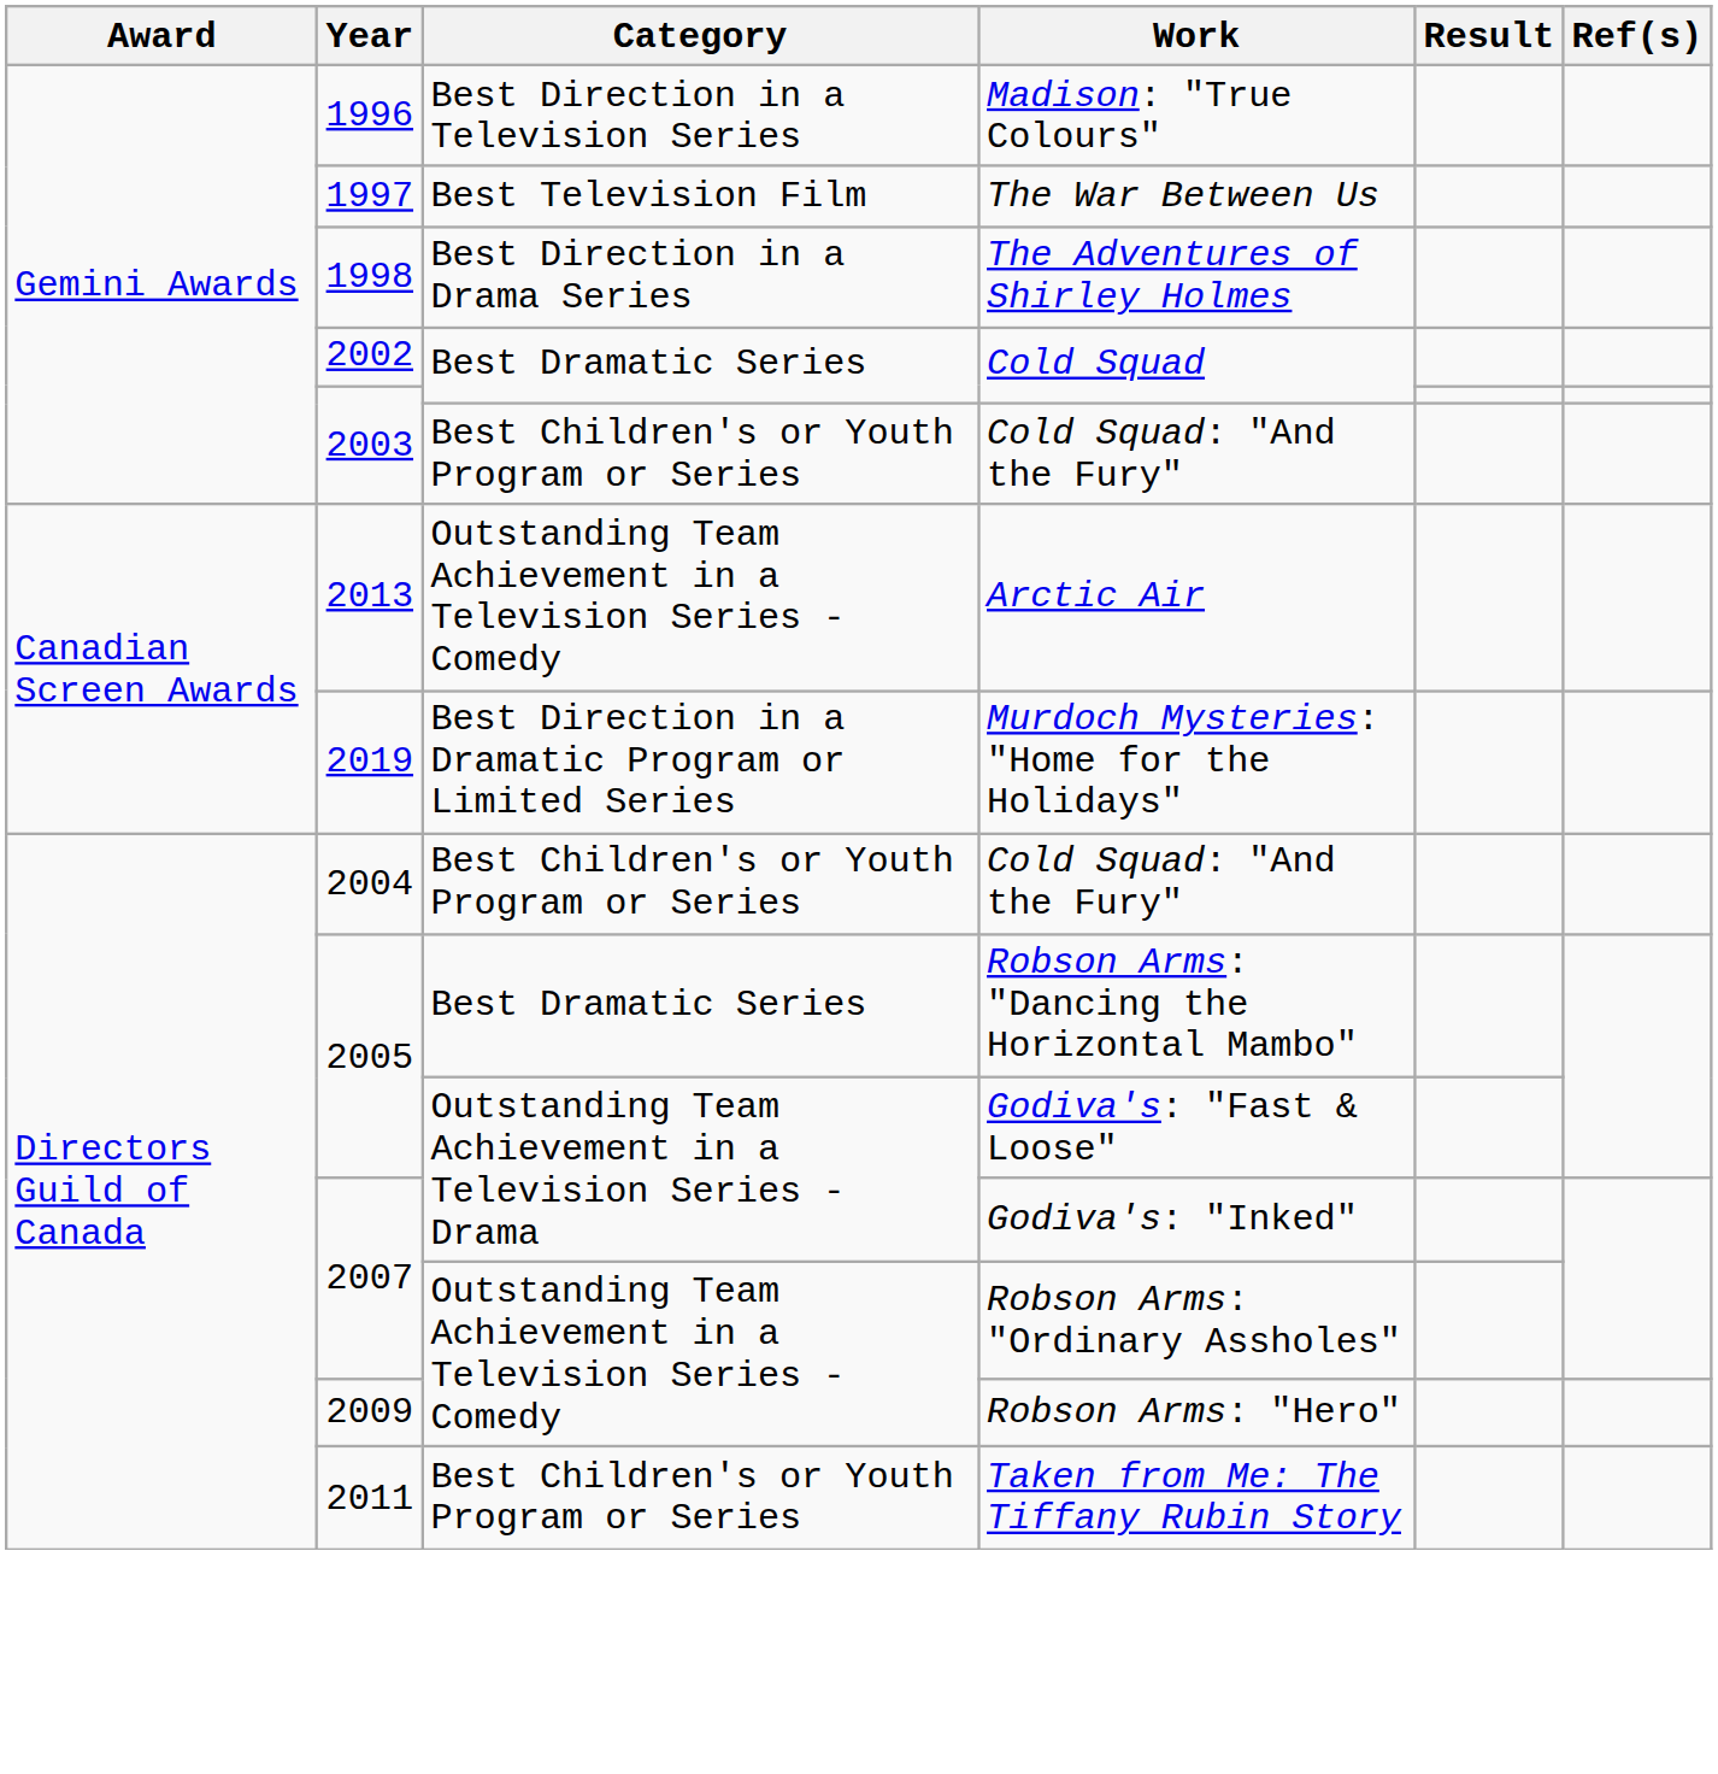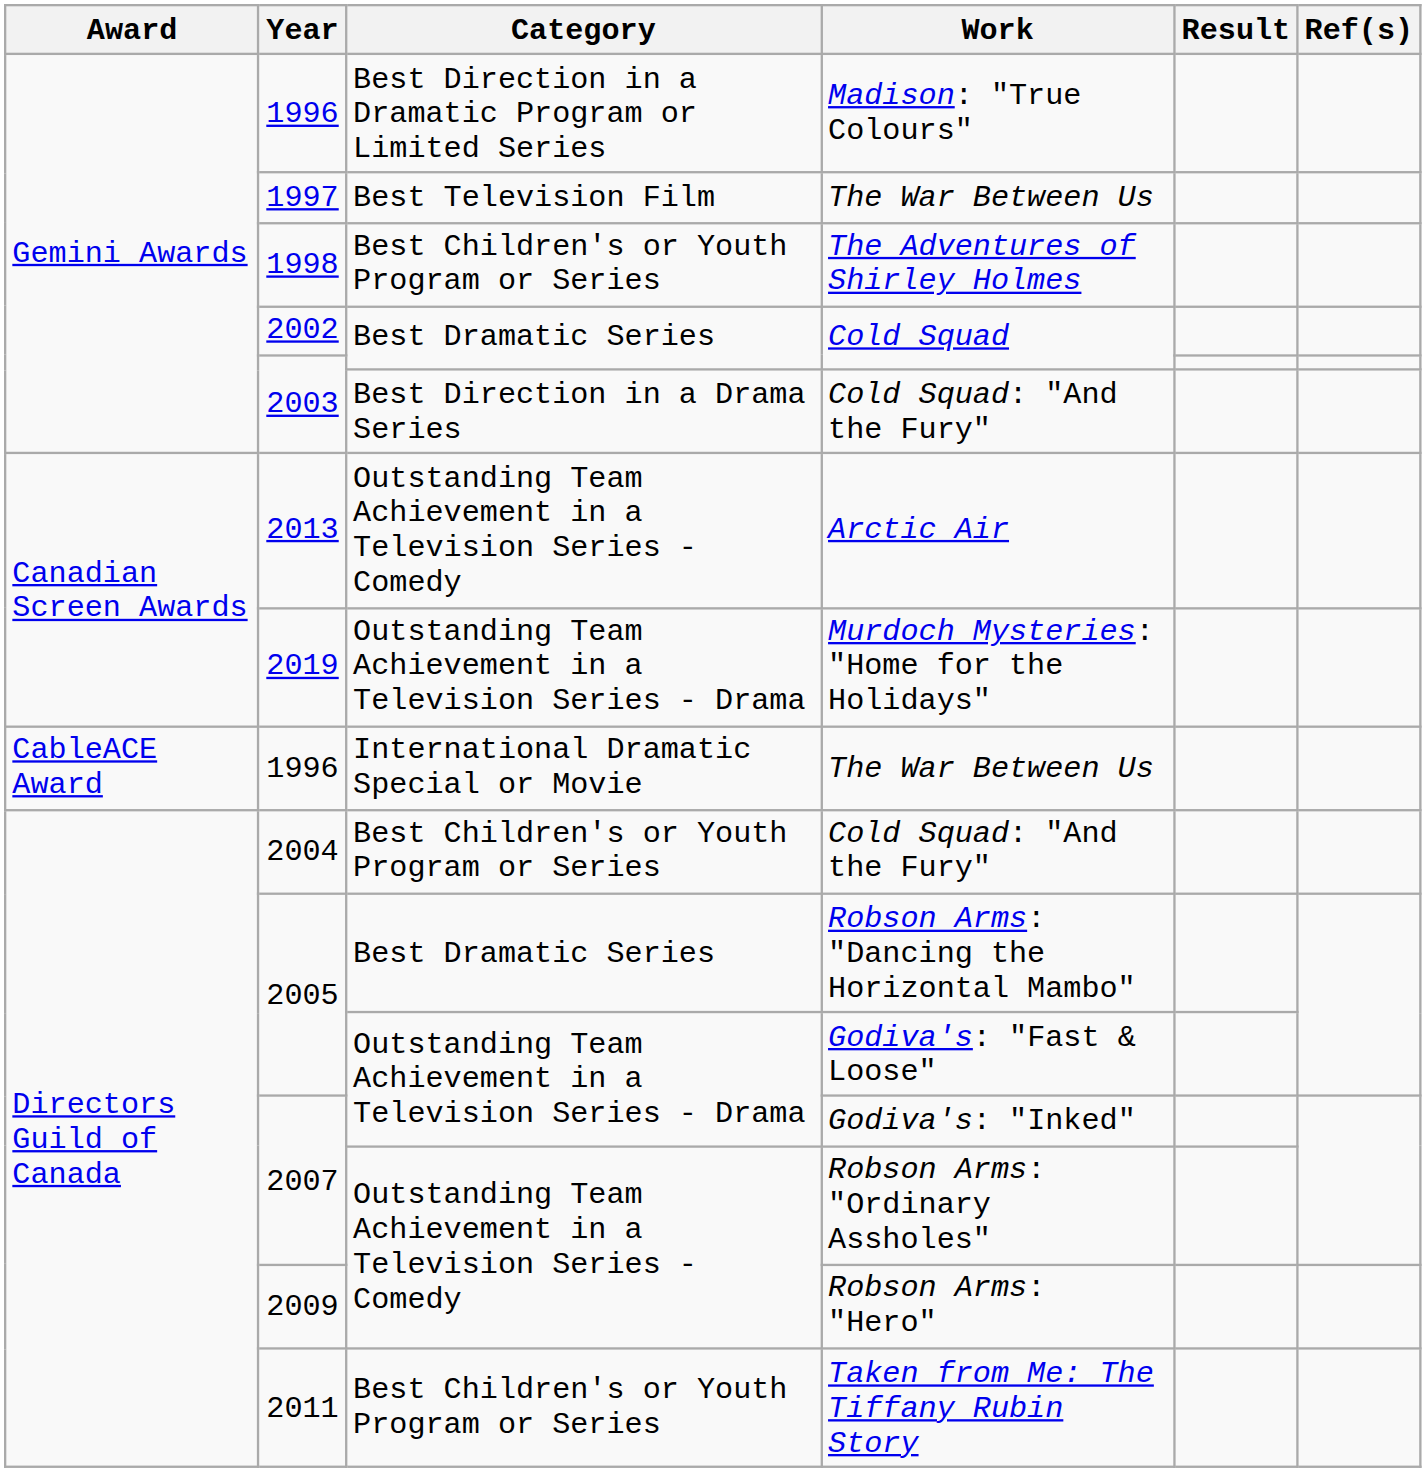 <table class="wikitable plainrowheaders sortable">
 <tr>
 <th>Award</th>
 <th>Year</th>
 <th>Category</th>
 <th>Work</th>
 <th>Result</th>
 <th>Ref(s)</th>
 </tr>
 <tr>
 <td rowspan=6><a href='#'>Gemini Awards</a></td>
 <td><a href='#'>1996</a></td>
-<td>Best Direction in a Television Series</td>
+<td>Best Direction in a Dramatic Program or Limited Series</td>
 <td><em><a href='#'>Madison</a></em>: "True Colours"</td>
 <td></td>
 <td></td>
 </tr>
 <tr>
 <td><a href='#'>1997</a></td>
 <td>Best Television Film</td>
 <td><em>The War Between Us</em></td>
 <td></td>
 <td></td>
 </tr>
 <tr>
 <td><a href='#'>1998</a></td>
-<td>Best Direction in a Drama Series</td>
+<td>Best Children's or Youth Program or Series</td>
 <td><em><a href='#'>The Adventures of Shirley Holmes</a></em></td>
 <td></td>
 <td></td>
 </tr>
 <tr>
 <td><a href='#'>2002</a></td>
 <td rowspan=2>Best Dramatic Series</td>
 <td rowspan=2><em><a href='#'>Cold Squad</a></em></td>
 <td></td>
 <td></td>
 </tr>
 <tr>
 <td rowspan=2><a href='#'>2003</a></td>
 <td></td>
 <td></td>
 </tr>
 <tr>
-<td>Best Children's or Youth Program or Series</td>
+<td>Best Direction in a Drama Series</td>
 <td><em>Cold Squad</em>: "And the Fury"</td>
 <td></td>
 <td></td>
 </tr>
 <tr>
 <td rowspan=2><a href='#'>Canadian Screen Awards</a></td>
 <td><a href='#'>2013</a></td>
 <td>Outstanding Team Achievement in a Television Series - Comedy</td>
 <td><em><a href='#'>Arctic Air</a></em></td>
 <td></td>
 <td></td>
 </tr>
 <tr>
 <td><a href='#'>2019</a></td>
-<td>Best Direction in a Dramatic Program or Limited Series</td>
+<td>Outstanding Team Achievement in a Television Series - Drama</td>
 <td><em><a href='#'>Murdoch Mysteries</a></em>: "Home for the Holidays"</td>
+<td></td>
+<td></td>
+</tr>
+<tr>
+<td><a href='#'>CableACE Award</a></td>
+<td>1996</td>
+<td>International Dramatic Special or Movie</td>
+<td><em>The War Between Us</em></td>
 <td></td>
 <td></td>
 </tr>
 <tr>
 <td rowspan=7><a href='#'>Directors Guild of Canada</a></td>
 <td>2004</td>
 <td>Best Children's or Youth Program or Series</td>
 <td><em>Cold Squad</em>: "And the Fury"</td>
 <td></td>
 <td></td>
 </tr>
 <tr>
 <td rowspan=2>2005</td>
 <td>Best Dramatic Series</td>
 <td><em><a href='#'>Robson Arms</a></em>: "Dancing the Horizontal Mambo"</td>
 <td></td>
 <td rowspan=2></td>
 </tr>
 <tr>
 <td rowspan=2>Outstanding Team Achievement in a Television Series - Drama</td>
 <td><em><a href='#'>Godiva's</a></em>: "Fast & Loose"</td>
 <td></td>
 </tr>
 <tr>
 <td rowspan=2>2007</td>
 <td><em>Godiva's</em>: "Inked"</td>
 <td></td>
 <td rowspan=2></td>
 </tr>
 <tr>
 <td rowspan=2>Outstanding Team Achievement in a Television Series - Comedy</td>
 <td><em>Robson Arms</em>: "Ordinary Assholes"</td>
 <td></td>
 </tr>
 <tr>
 <td>2009</td>
 <td><em>Robson Arms</em>: "Hero"</td>
 <td></td>
 <td></td>
 </tr>
 <tr>
 <td>2011</td>
 <td>Best Children's or Youth Program or Series</td>
 <td><em><a href='#'>Taken from Me: The Tiffany Rubin Story</a></em></td>
 <td></td>
 <td></td>
 </tr>
 </table>
